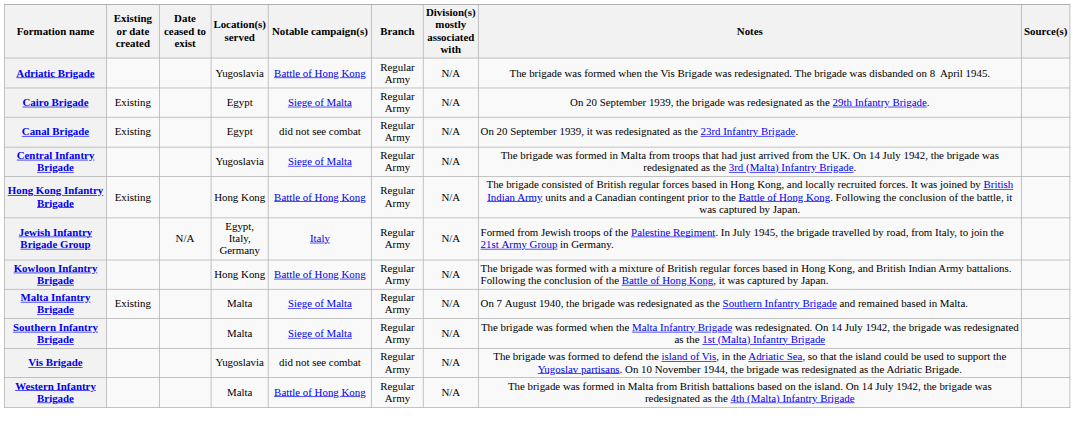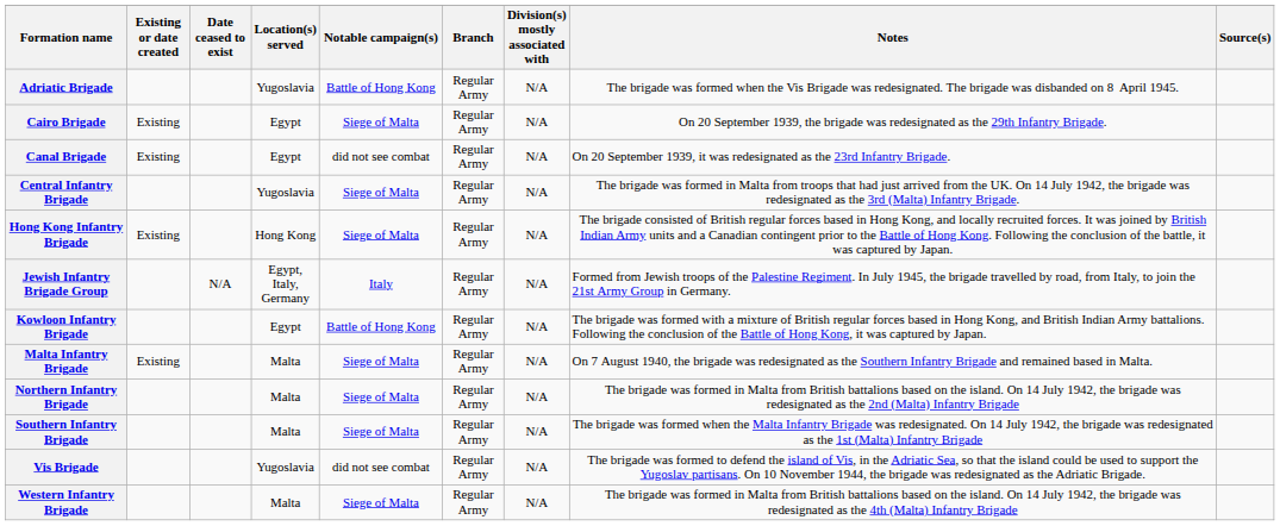 <table class="wikitable sortable plainrowheaders" style="text-align: left; border-spacing: 2px; border: 1px solid darkgray;">
 <tr>
 </tr>
 <tr>
 <th width="10%" scope="col">Formation name</th>
 <th width=5% scope="col">Existing or date created</th>
 <th width=5% scope="col">Date ceased to exist</th>
 <th width=5% scope="col">Location(s) served</th>
 <th width=10% scope="col">Notable campaign(s)</th>
 <th width=5% scope="col">Branch</th>
 <th class=unsortable width=4% scope="col">Division(s) mostly associated with</th>
 <th class=unsortable width=55% scope="col">Notes</th>
 <th class=unsortable width=1% scope="col">Source(s)</th>
 </tr>
 <tr>
 <th scope="row" align="center"><a href='#'>Adriatic Brigade</a></th>
 <td align="center"></td>
 <td align="center"></td>
 <td align="center">Yugoslavia</td>
 <td align="center"><a href='#'>Battle of Hong Kong</a></td>
 <td align="center">Regular Army</td>
 <td align="center">N/A</td>
 <td align="center">The brigade was formed when the Vis Brigade was redesignated. The brigade was disbanded on 8  April 1945.</td>
 <td align="center"></td>
 </tr>
 <tr>
 <th scope="row" align="center"><a href='#'>Cairo Brigade</a></th>
 <td align="center">Existing</td>
 <td align="center"></td>
 <td align="center">Egypt</td>
 <td align="center"><a href='#'>Siege of Malta</a></td>
 <td align="center">Regular Army</td>
 <td align="center">N/A</td>
 <td align="center">On 20 September 1939, the brigade was redesignated as the <a href='#'>29th Infantry Brigade</a>.</td>
 <td align="center"></td>
 </tr>
 <tr>
 <th scope="row" align="center"><a href='#'>Canal Brigade</a></th>
 <td align="center">Existing</td>
 <td align="center"></td>
 <td align="center">Egypt</td>
 <td align="center">did not see combat</td>
 <td align="center">Regular Army</td>
 <td align="center">N/A</td>
 <td align="left">On 20 September 1939, it was redesignated as the <a href='#'>23rd Infantry Brigade</a>.</td>
 <td align="center"></td>
 </tr>
 <tr>
 <th scope="row" align="center"><a href='#'>Central Infantry Brigade</a></th>
 <td align="center"></td>
 <td align="center"></td>
 <td align="center">Yugoslavia</td>
 <td align="center"><a href='#'>Siege of Malta</a></td>
 <td align="center">Regular Army</td>
 <td align="center">N/A</td>
 <td align="center">The brigade was formed in Malta from troops that had just arrived from the UK. On 14 July 1942, the brigade was redesignated as the <a href='#'>3rd (Malta) Infantry Brigade</a>.</td>
 <td align="center"></td>
 </tr>
 <tr>
 <th scope="row" align="center"><a href='#'>Hong Kong Infantry Brigade</a></th>
 <td align="center">Existing</td>
 <td align="center"></td>
 <td align="center">Hong Kong</td>
-<td align="center"><a href='#'>Battle of Hong Kong</a></td>
+<td align="center"><a href='#'>Siege of Malta</a></td>
 <td align="center">Regular Army</td>
 <td align="center">N/A</td>
 <td align="center">The brigade consisted of British regular forces based in Hong Kong, and locally recruited forces. It was joined by <a href='#'>British Indian Army</a> units and a Canadian contingent prior to the <a href='#'>Battle of Hong Kong</a>. Following the conclusion of the battle, it was captured by Japan.</td>
 <td align="center"></td>
 </tr>
 <tr>
 <th scope="row" align="center"><a href='#'>Jewish Infantry Brigade Group</a></th>
 <td align="center"></td>
 <td align="center">N/A</td>
 <td align="center">Egypt, Italy, Germany</td>
 <td align="center"><a href='#'>Italy</a></td>
 <td align="center">Regular Army</td>
 <td align="center">N/A</td>
 <td align="left">Formed from Jewish troops of the <a href='#'>Palestine Regiment</a>. In July 1945, the brigade travelled by road, from Italy, to join the <a href='#'>21st&nbsp;Army Group</a> in Germany.</td>
 <td align="center"></td>
 </tr>
 <tr>
 <th scope="row" align="center"><a href='#'>Kowloon Infantry Brigade</a></th>
 <td align="center"></td>
 <td align="center"></td>
-<td align="center">Hong Kong</td>
+<td align="center">Egypt</td>
 <td align="center"><a href='#'>Battle of Hong Kong</a></td>
 <td align="center">Regular Army</td>
 <td align="center">N/A</td>
 <td align="left">The brigade was formed with a mixture of British regular forces based in Hong Kong, and British Indian Army battalions. Following the conclusion of the <a href='#'>Battle of Hong Kong</a>, it was captured by Japan.</td>
 <td align="center"></td>
 </tr>
 <tr>
 <th scope="row" align="center"><a href='#'>Malta Infantry Brigade</a></th>
 <td align="center">Existing</td>
 <td align="center"></td>
 <td align="center">Malta</td>
 <td align="center"><a href='#'>Siege of Malta</a></td>
 <td align="center">Regular Army</td>
 <td align="center">N/A</td>
 <td align="left">On 7 August 1940, the brigade was redesignated as the <a href='#'>Southern Infantry Brigade</a> and remained based in Malta.</td>
+<td align="center"></td>
+</tr>
+<tr>
+<th scope="row" align="center"><a href='#'>Northern Infantry Brigade</a></th>
+<td align="center"></td>
+<td align="center"></td>
+<td align="center">Malta</td>
+<td align="center"><a href='#'>Siege of Malta</a></td>
+<td align="center">Regular Army</td>
+<td align="center">N/A</td>
+<td align="center">The brigade was formed in Malta from British battalions based on the island. On 14 July 1942, the brigade was redesignated as the <a href='#'>2nd (Malta) Infantry Brigade</a></td>
 <td align="center"></td>
 </tr>
 <tr>
 <th scope="row" align="center"><a href='#'>Southern Infantry Brigade</a></th>
 <td align="center"></td>
 <td align="center"></td>
 <td align="center">Malta</td>
 <td align="center"><a href='#'>Siege of Malta</a></td>
 <td align="center">Regular Army</td>
 <td align="center">N/A</td>
 <td align="center">The brigade was formed when the <a href='#'>Malta Infantry Brigade</a> was redesignated. On 14 July 1942, the brigade was redesignated as the <a href='#'>1st (Malta) Infantry Brigade</a></td>
 <td align="center"></td>
 </tr>
 <tr>
 <th scope="row" align="center"><a href='#'>Vis Brigade</a></th>
 <td align="center"></td>
 <td align="center"></td>
 <td align="center">Yugoslavia</td>
 <td align="center">did not see combat</td>
 <td align="center">Regular Army</td>
 <td align="center">N/A</td>
 <td align="center">The brigade was formed to defend the <a href='#'>island of Vis</a>, in the <a href='#'>Adriatic Sea</a>, so that the island could be used to support the <a href='#'>Yugoslav partisans</a>. On 10 November 1944, the brigade was redesignated as the Adriatic Brigade.</td>
 <td align="center"></td>
 </tr>
 <tr>
 <th scope="row" align="center"><a href='#'>Western Infantry Brigade</a></th>
 <td align="center"></td>
 <td align="center"></td>
 <td align="center">Malta</td>
-<td align="center"><a href='#'>Battle of Hong Kong</a></td>
+<td align="center"><a href='#'>Siege of Malta</a></td>
 <td align="center">Regular Army</td>
 <td align="center">N/A</td>
 <td align="center">The brigade was formed in Malta from British battalions based on the island. On 14 July 1942, the brigade was redesignated as the <a href='#'>4th (Malta) Infantry Brigade</a></td>
 <td align="center"></td>
 </tr>
 </table>
